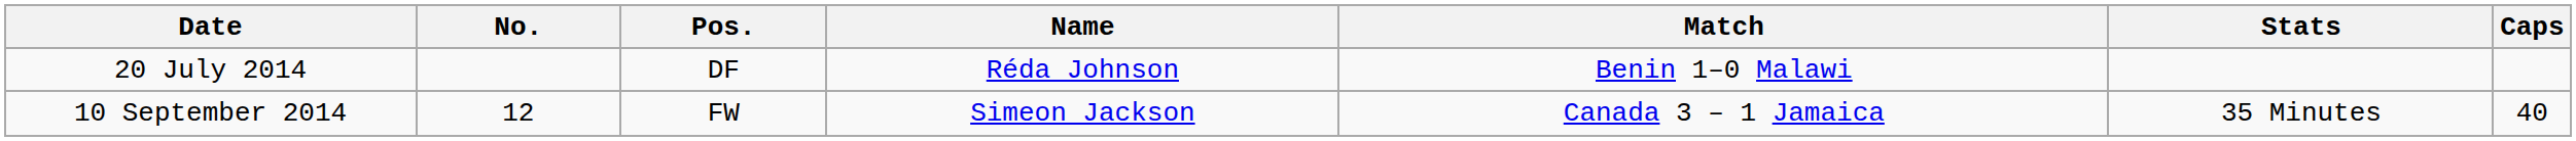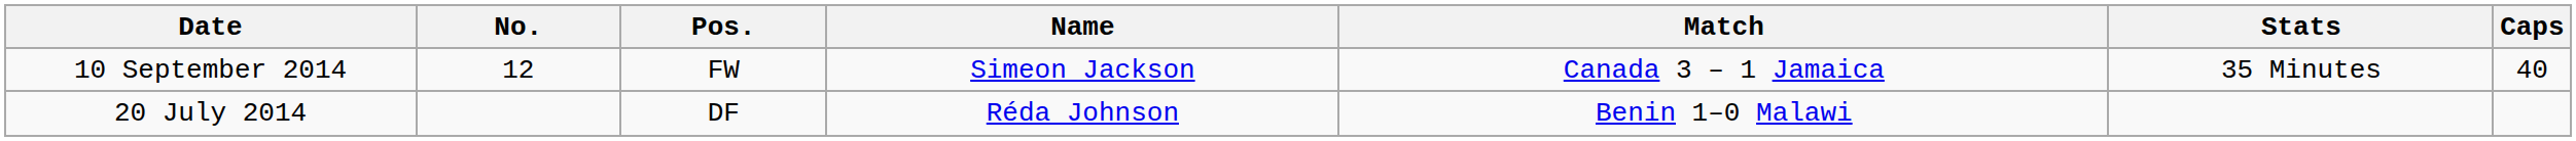 <table class="wikitable">
 <tr>
 <th width=16%>Date</th>
 <th width=8%>No.</th>
 <th width=8%>Pos.</th>
 <th width=20%>Name</th>
 <th width=30%>Match</th>
 <th width=15%>Stats</th>
 <th width=8%>Caps</th>
 </tr>
 <tr>
+<td style="text-align:center;">10 September 2014</td>
+<td style="text-align:center;">12</td>
+<td style="text-align:center;">FW</td>
+<td style="text-align:center;"> <a href='#'>Simeon Jackson</a></td>
+<td style="text-align:center;"> <a href='#'>Canada</a> 3 – 1 <a href='#'>Jamaica</a> </td>
+<td style="text-align:center;">35 Minutes</td>
+<td style="text-align:center;">40</td>
+</tr>
+<tr>
 <td style="text-align:center;">20 July 2014 </td>
 <td></td>
 <td style="text-align:center;">DF</td>
 <td style="text-align:center;"> <a href='#'>Réda Johnson</a></td>
 <td style="text-align:center;"> <a href='#'>Benin</a> 1–0 <a href='#'>Malawi</a> </td>
 <td style="text-align:center;"></td>
 <td style="text-align:center;"></td>
 </tr>
 <tr>
-<td style="text-align:center;">10 September 2014</td>
-<td style="text-align:center;">12</td>
-<td style="text-align:center;">FW</td>
-<td style="text-align:center;"> <a href='#'>Simeon Jackson</a></td>
-<td style="text-align:center;"> <a href='#'>Canada</a> 3 – 1 <a href='#'>Jamaica</a> </td>
-<td style="text-align:center;">35 Minutes</td>
-<td style="text-align:center;">40</td>
-</tr>
-<tr>
 </tr>
 </table>
